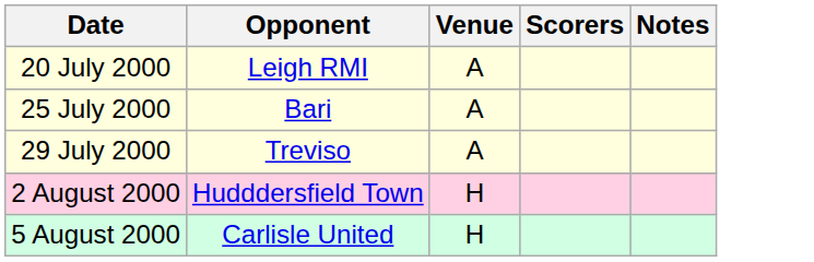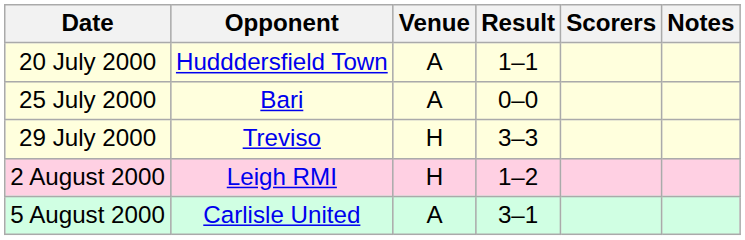 <table class="wikitable sortable" style="font-size:100%; text-align:center">
 <tr>
 <th>Date</th>
 <th>Opponent</th>
 <th>Venue</th>
+<th>Result</th>
 <th>Scorers</th>
 <th>Notes</th>
 </tr>
 <tr style="background-color: #ffffdd;">
 <td>20 July 2000</td>
-<td><a href='#'>Leigh RMI</a></td>
+<td><a href='#'>Hudddersfield Town</a></td>
 <td>A</td>
+<td>1–1</td>
 <td></td>
 <td></td>
 </tr>
 <tr style="background-color: #ffffdd;">
 <td>25 July 2000</td>
 <td><a href='#'>Bari</a></td>
 <td>A</td>
+<td>0–0</td>
 <td></td>
 <td></td>
 </tr>
 <tr style="background-color: #ffffdd;">
 <td>29 July 2000</td>
 <td><a href='#'>Treviso</a></td>
-<td>A</td>
+<td>H</td>
+<td>3–3</td>
 <td></td>
 <td></td>
 </tr>
 <tr style="background-color: #ffd0e3;">
 <td>2 August 2000</td>
-<td><a href='#'>Hudddersfield Town</a></td>
+<td><a href='#'>Leigh RMI</a></td>
 <td>H</td>
+<td>1–2</td>
 <td></td>
 <td></td>
 </tr>
 <tr style="background-color: #d0ffe3;">
 <td>5 August 2000</td>
 <td><a href='#'>Carlisle United</a></td>
-<td>H</td>
+<td>A</td>
+<td>3–1</td>
 <td></td>
 <td></td>
 </tr>
 </table>
